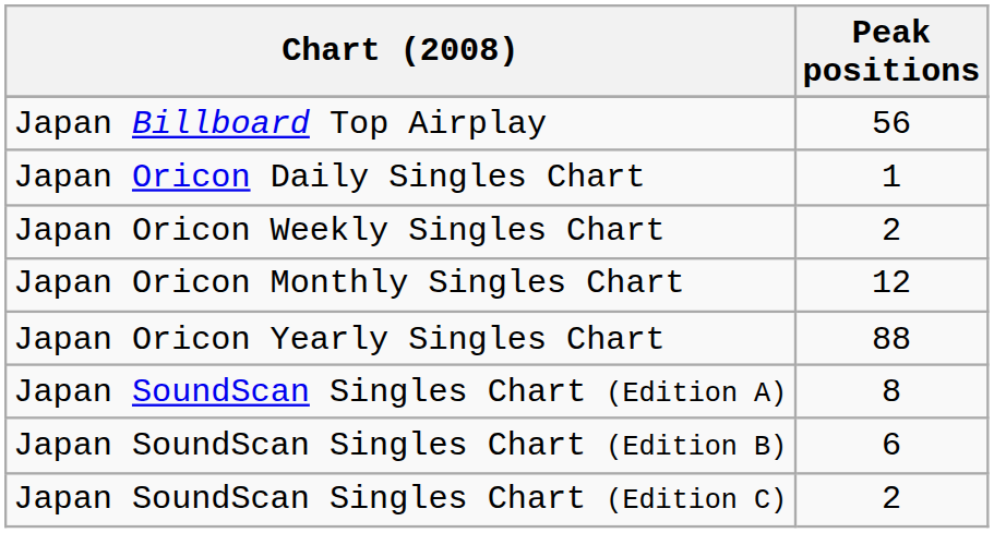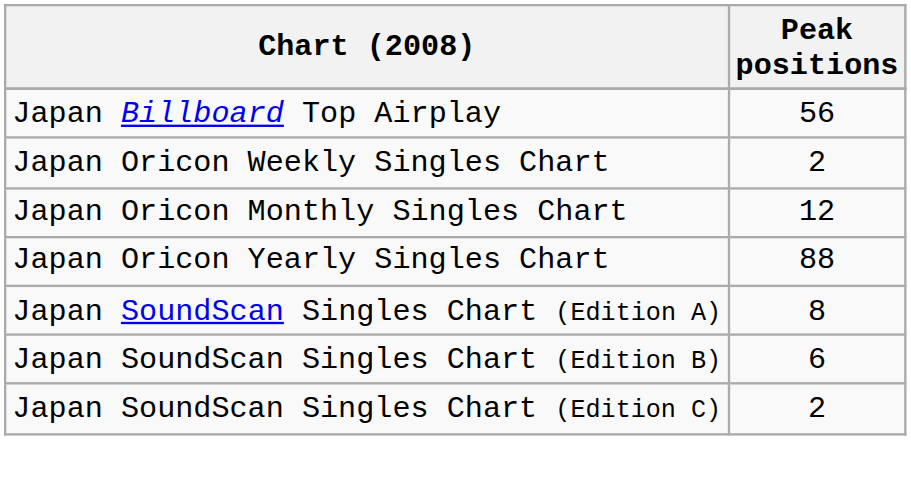 <table class="wikitable sortable">
 <tr>
 <th>Chart (2008)</th>
 <th>Peak<br>positions</th>
 </tr>
 <tr>
 </tr>
 <tr>
 <td>Japan <em><a href='#'>Billboard</a></em> Top Airplay</td>
 <td style="text-align:center;">56</td>
-</tr>
-<tr>
-<td>Japan <a href='#'>Oricon</a> Daily Singles Chart</td>
-<td style="text-align:center;">1</td>
 </tr>
 <tr>
 <td>Japan Oricon Weekly Singles Chart</td>
 <td style="text-align:center;">2</td>
 </tr>
 <tr>
 <td>Japan Oricon Monthly Singles Chart</td>
 <td style="text-align:center;">12</td>
 </tr>
 <tr>
 <td>Japan Oricon Yearly Singles Chart</td>
 <td style="text-align:center;">88</td>
 </tr>
 <tr>
 <td>Japan <a href='#'>SoundScan</a> Singles Chart <small>(Edition A)</small></td>
 <td style="text-align:center;">8</td>
 </tr>
 <tr>
 <td>Japan SoundScan Singles Chart <small>(Edition B)</small></td>
 <td style="text-align:center;">6</td>
 </tr>
 <tr>
 <td>Japan SoundScan Singles Chart <small>(Edition C)</small></td>
 <td style="text-align:center;">2</td>
 </tr>
 </table>
